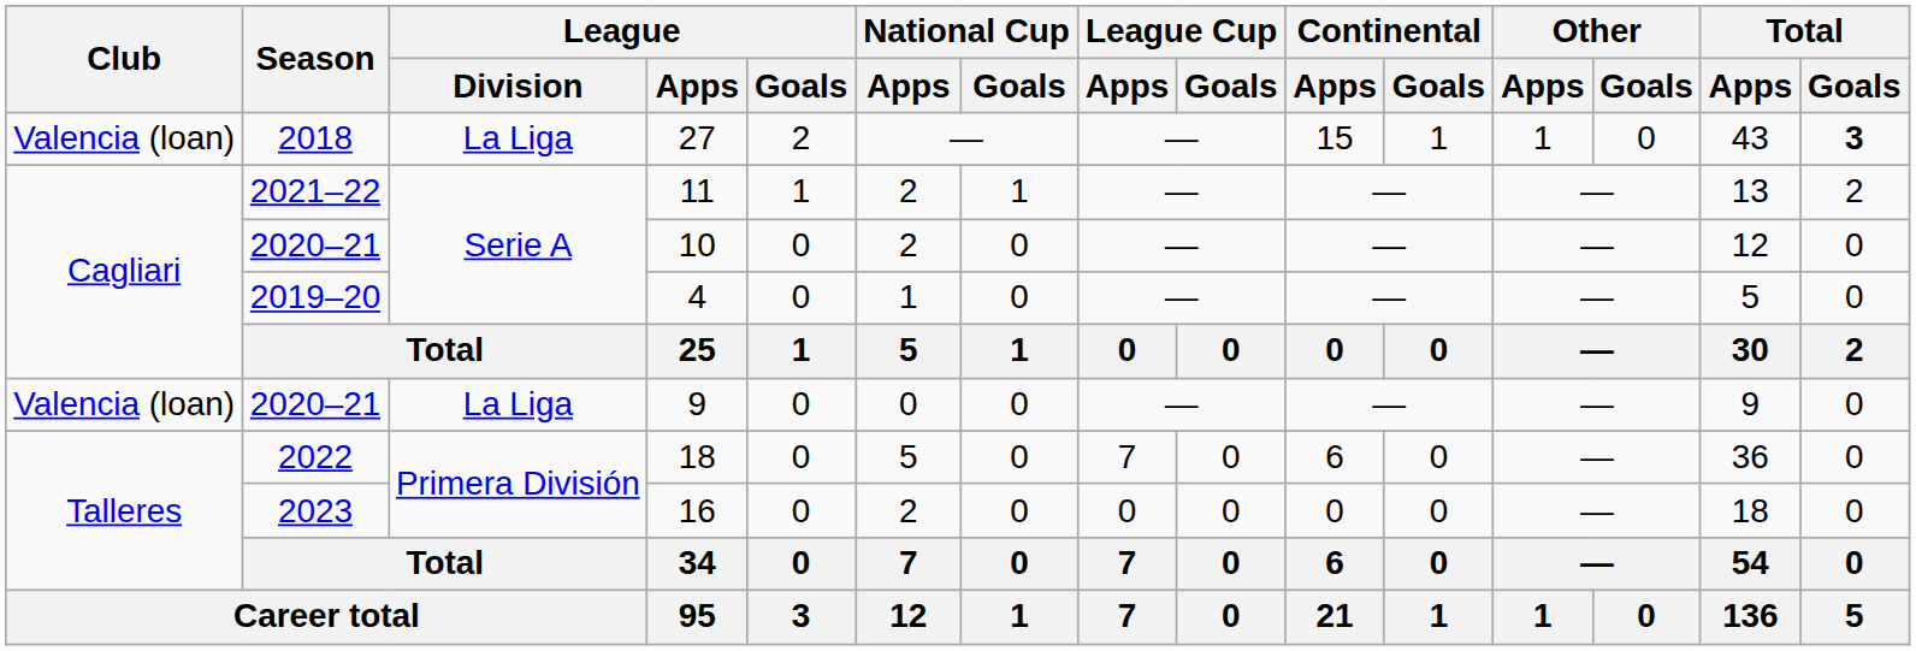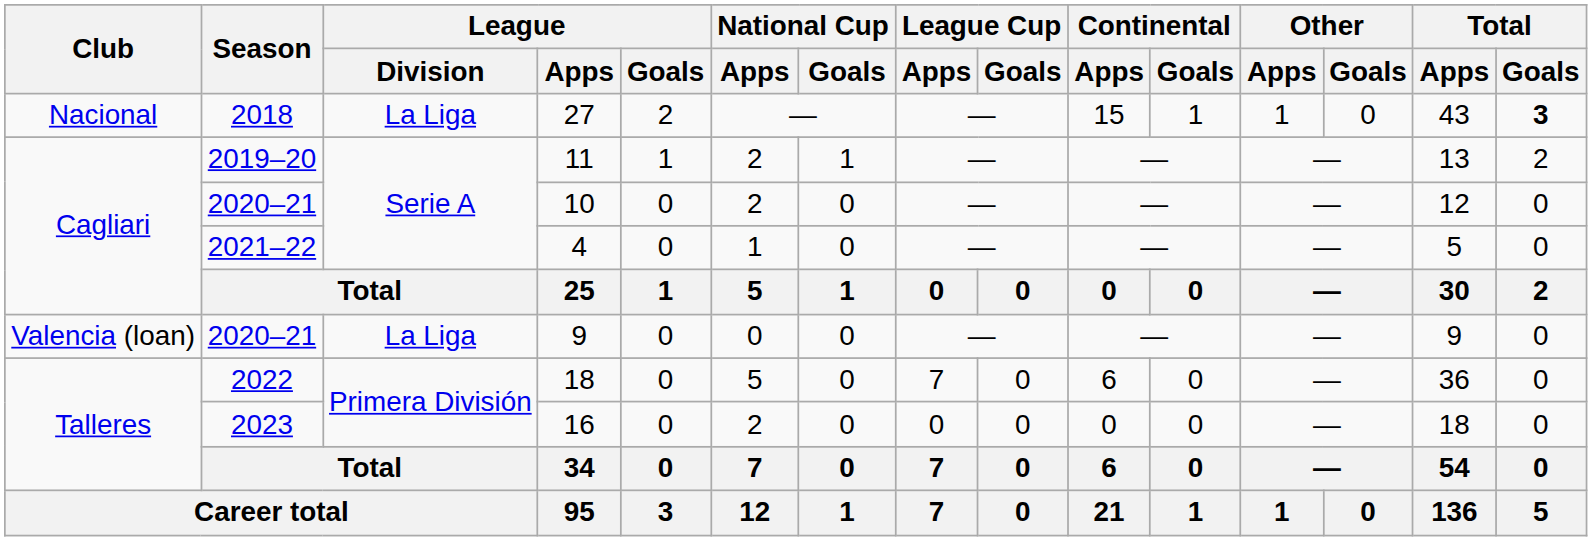 <table class="wikitable" style="text-align: center">
 <tr>
 <th rowspan="2">Club</th>
 <th rowspan="2">Season</th>
 <th colspan="3">League</th>
 <th colspan="2">National Cup</th>
 <th colspan="2">League Cup</th>
 <th colspan="2">Continental</th>
 <th colspan="2">Other</th>
 <th colspan="2">Total</th>
 </tr>
 <tr>
 <th>Division</th>
 <th>Apps</th>
 <th>Goals</th>
 <th>Apps</th>
 <th>Goals</th>
 <th>Apps</th>
 <th>Goals</th>
 <th>Apps</th>
 <th>Goals</th>
 <th>Apps</th>
 <th>Goals</th>
 <th>Apps</th>
 <th>Goals</th>
 </tr>
 <tr>
-<td><a href='#'>Valencia</a> (loan)</td>
+<td><a href='#'>Nacional</a></td>
 <td><a href='#'>2018</a></td>
 <td><a href='#'>La Liga</a></td>
 <td>27</td>
 <td>2</td>
 <td colspan="2">—</td>
 <td colspan="2">—</td>
 <td>15</td>
 <td>1</td>
 <td>1</td>
 <td>0</td>
 <td>43</td>
 <td><strong>3</strong></td>
 </tr>
 <tr>
 <td rowspan="4"><a href='#'>Cagliari</a></td>
-<td><a href='#'>2021–22</a></td>
+<td><a href='#'>2019–20</a></td>
 <td rowspan="3"><a href='#'>Serie A</a></td>
 <td>11</td>
 <td>1</td>
 <td>2</td>
 <td>1</td>
 <td colspan="2">—</td>
 <td colspan="2">—</td>
 <td colspan="2">—</td>
 <td>13</td>
 <td>2</td>
 </tr>
 <tr>
 <td><a href='#'>2020–21</a></td>
 <td>10</td>
 <td>0</td>
 <td>2</td>
 <td>0</td>
 <td colspan="2">—</td>
 <td colspan="2">—</td>
 <td colspan="2">—</td>
 <td>12</td>
 <td>0</td>
 </tr>
 <tr>
-<td><a href='#'>2019–20</a></td>
+<td><a href='#'>2021–22</a></td>
 <td>4</td>
 <td>0</td>
 <td>1</td>
 <td>0</td>
 <td colspan="2">—</td>
 <td colspan="2">—</td>
 <td colspan="2">—</td>
 <td>5</td>
 <td>0</td>
 </tr>
 <tr>
 <th colspan="2">Total</th>
 <th>25</th>
 <th>1</th>
 <th>5</th>
 <th>1</th>
 <th>0</th>
 <th>0</th>
 <th>0</th>
 <th>0</th>
 <th colspan="2">—</th>
 <th>30</th>
 <th>2</th>
 </tr>
 <tr>
 <td><a href='#'>Valencia</a> (loan)</td>
 <td><a href='#'>2020–21</a></td>
 <td><a href='#'>La Liga</a></td>
 <td>9</td>
 <td>0</td>
 <td>0</td>
 <td>0</td>
 <td colspan="2">—</td>
 <td colspan="2">—</td>
 <td colspan="2">—</td>
 <td>9</td>
 <td>0</td>
 </tr>
 <tr>
 <td rowspan="3"><a href='#'>Talleres</a></td>
 <td><a href='#'>2022</a></td>
 <td rowspan="2"><a href='#'>Primera División</a></td>
 <td>18</td>
 <td>0</td>
 <td>5</td>
 <td>0</td>
 <td>7</td>
 <td>0</td>
 <td>6</td>
 <td>0</td>
 <td colspan="2">—</td>
 <td>36</td>
 <td>0</td>
 </tr>
 <tr>
 <td><a href='#'>2023</a></td>
 <td>16</td>
 <td>0</td>
 <td>2</td>
 <td>0</td>
 <td>0</td>
 <td>0</td>
 <td>0</td>
 <td>0</td>
 <td colspan="2">—</td>
 <td>18</td>
 <td>0</td>
 </tr>
 <tr>
 <th colspan="2">Total</th>
 <th>34</th>
 <th>0</th>
 <th>7</th>
 <th>0</th>
 <th>7</th>
 <th>0</th>
 <th>6</th>
 <th>0</th>
 <th colspan="2">—</th>
 <th>54</th>
 <th>0</th>
 </tr>
 <tr>
 <th colspan="3">Career total</th>
 <th>95</th>
 <th>3</th>
 <th>12</th>
 <th>1</th>
 <th>7</th>
 <th>0</th>
 <th>21</th>
 <th>1</th>
 <th>1</th>
 <th>0</th>
 <th>136</th>
 <th>5</th>
 </tr>
 </table>
